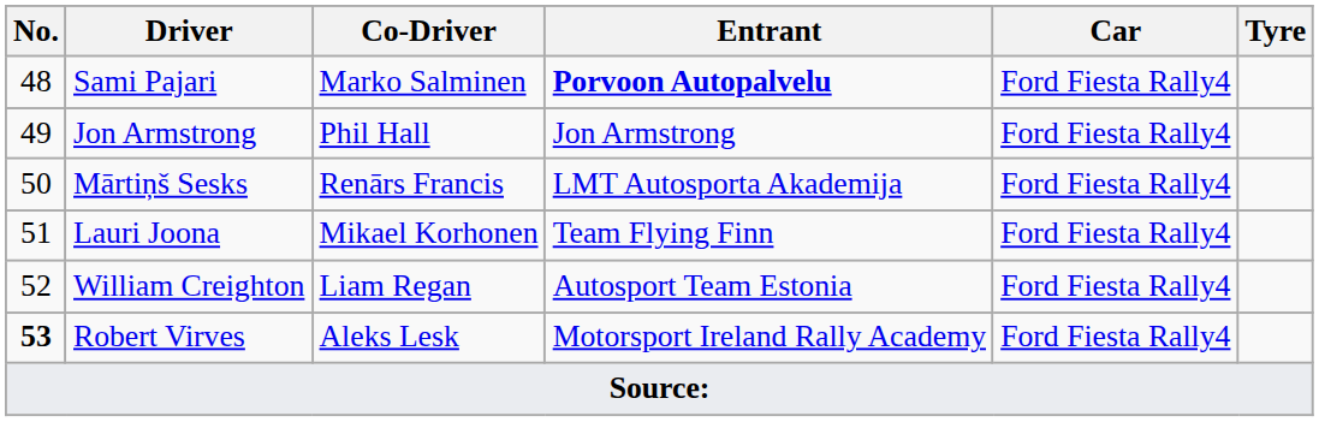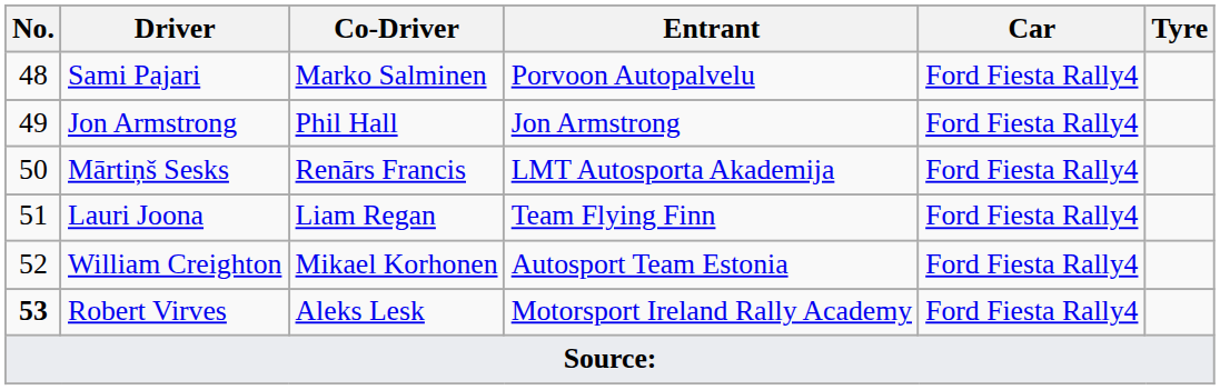 <table class="wikitable" style="font-size: 85%;">
 <tr>
 <th>No.</th>
 <th>Driver</th>
 <th>Co-Driver</th>
 <th>Entrant</th>
 <th>Car</th>
 <th>Tyre</th>
 </tr>
 <tr>
 <td align="center">48</td>
 <td> <a href='#'>Sami Pajari</a></td>
 <td> <a href='#'>Marko Salminen</a></td>
-<td><strong> <a href='#'>Porvoon Autopalvelu</a></strong></td>
+<td> <a href='#'>Porvoon Autopalvelu</a></td>
 <td><a href='#'>Ford Fiesta Rally4</a></td>
 <td align="center"></td>
 </tr>
 <tr>
 <td align="center">49</td>
 <td> <a href='#'>Jon Armstrong</a></td>
 <td> <a href='#'>Phil Hall</a></td>
 <td> <a href='#'>Jon Armstrong</a></td>
 <td><a href='#'>Ford Fiesta Rally4</a></td>
 <td align="center"></td>
 </tr>
 <tr>
 <td align="center">50</td>
 <td> <a href='#'>Mārtiņš Sesks</a></td>
 <td> <a href='#'>Renārs Francis</a></td>
 <td> <a href='#'>LMT Autosporta Akademija</a></td>
 <td><a href='#'>Ford Fiesta Rally4</a></td>
 <td align="center"></td>
 </tr>
 <tr>
 <td align="center">51</td>
 <td> <a href='#'>Lauri Joona</a></td>
-<td> <a href='#'>Mikael Korhonen</a></td>
+<td> <a href='#'>Liam Regan</a></td>
 <td> <a href='#'>Team Flying Finn</a></td>
 <td><a href='#'>Ford Fiesta Rally4</a></td>
 <td align="center"></td>
 </tr>
 <tr>
 <td align="center">52</td>
 <td> <a href='#'>William Creighton</a></td>
-<td> <a href='#'>Liam Regan</a></td>
+<td> <a href='#'>Mikael Korhonen</a></td>
 <td> <a href='#'>Autosport Team Estonia</a></td>
 <td><a href='#'>Ford Fiesta Rally4</a></td>
 <td align="center"></td>
 </tr>
 <tr>
 <td align="center"><strong>53</strong></td>
 <td> <a href='#'>Robert Virves</a></td>
 <td> <a href='#'>Aleks Lesk</a></td>
 <td> <a href='#'>Motorsport Ireland Rally Academy</a></td>
 <td><a href='#'>Ford Fiesta Rally4</a></td>
 <td align="center"></td>
 </tr>
 <tr>
 <td colspan="6" style="background-color:#EAECF0;text-align:center"><strong>Source:</strong></td>
 </tr>
 </table>
